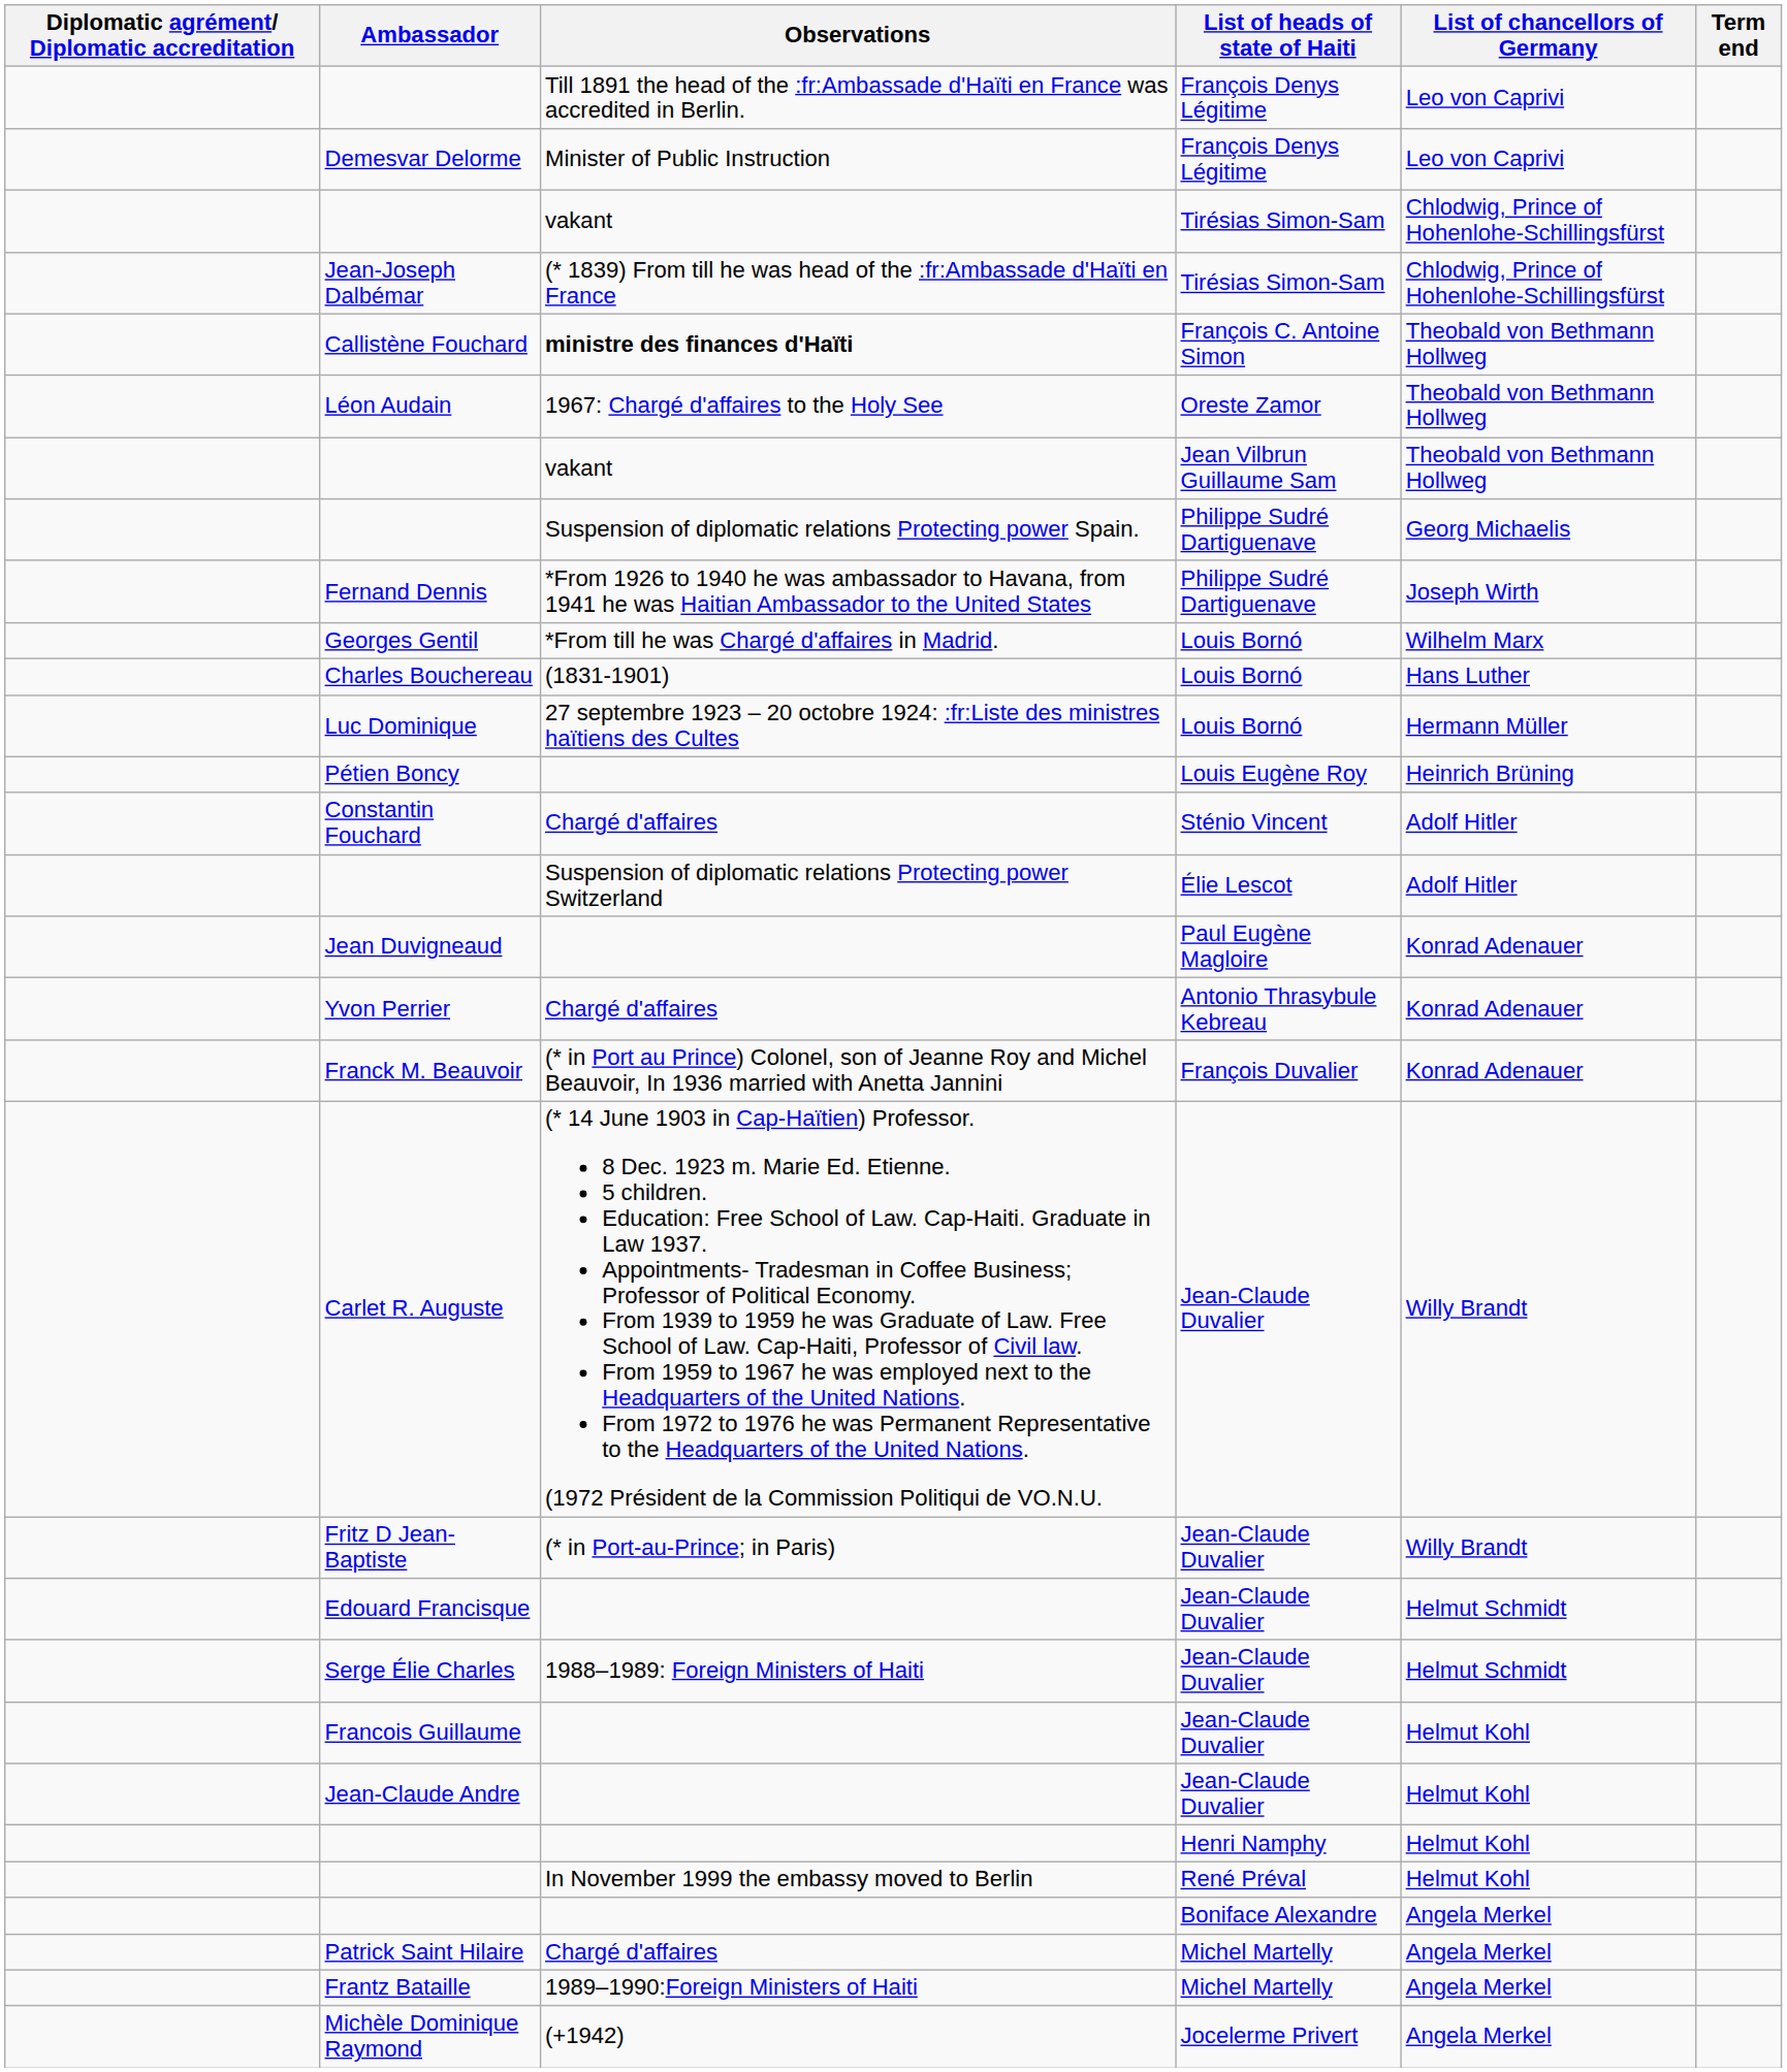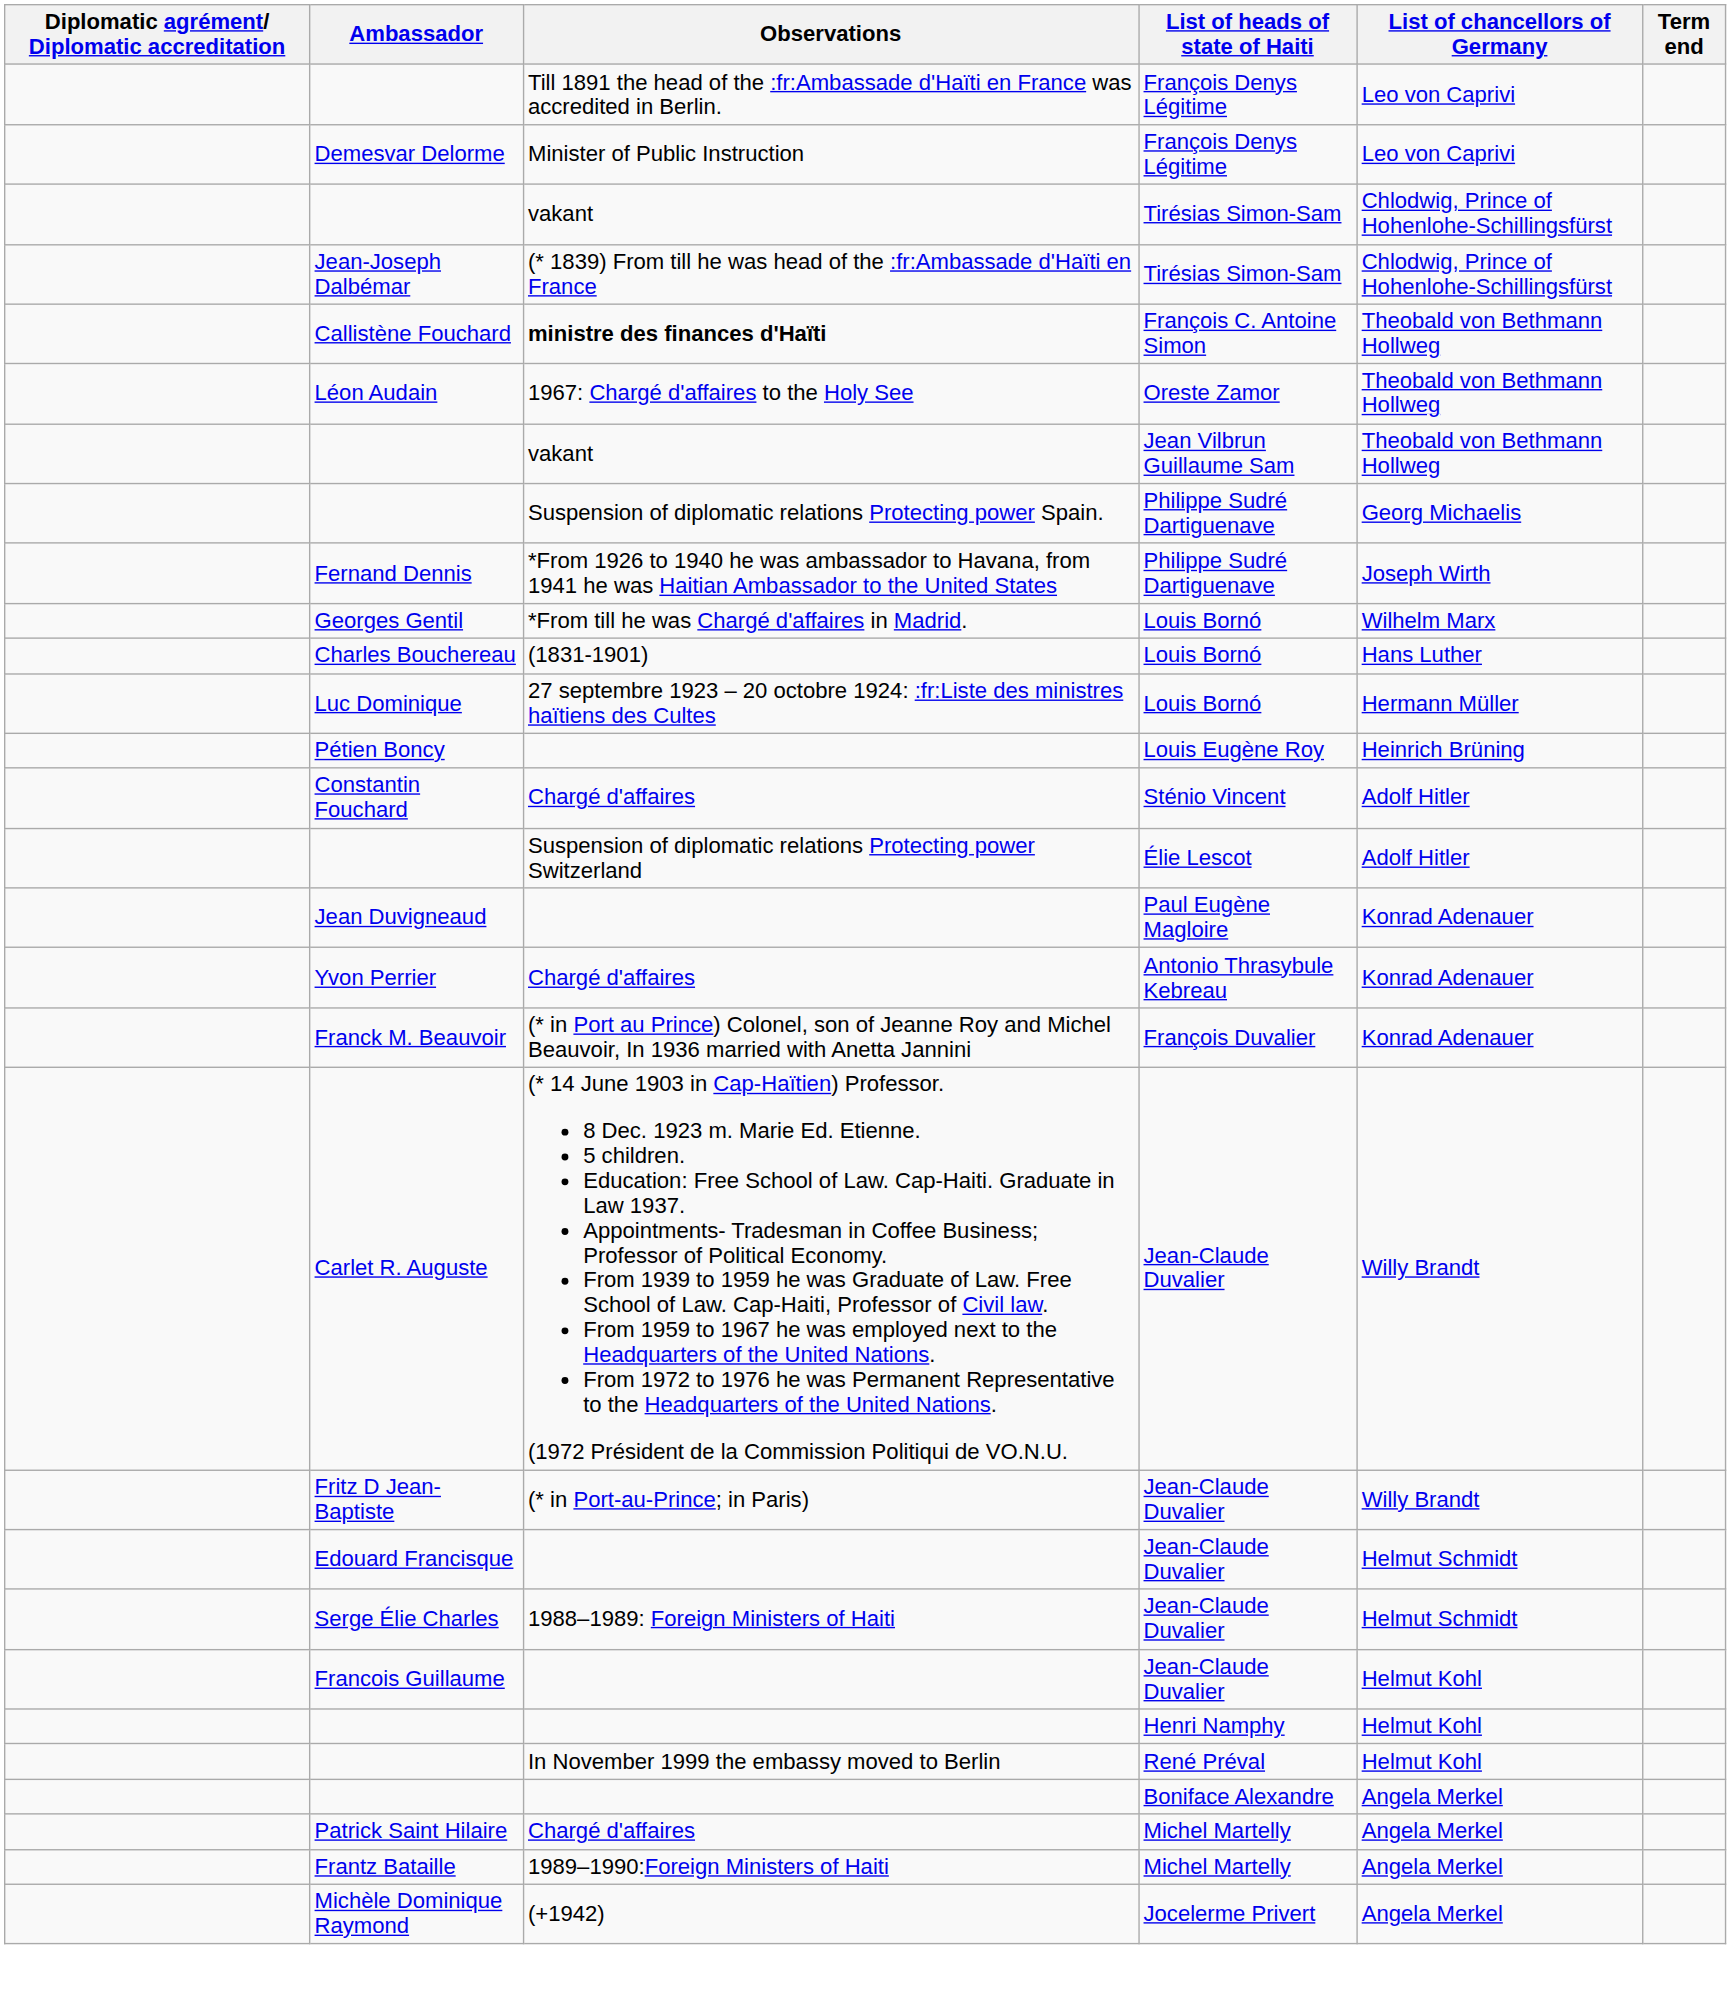 <table class="wikitable sortable">
 <tr>
 <th>Diplomatic <a href='#'>agrément</a>/  <a href='#'>Diplomatic accreditation</a></th>
 <th><a href='#'>Ambassador</a></th>
 <th>Observations</th>
 <th><a href='#'>List of heads of state of Haiti</a></th>
 <th><a href='#'>List of chancellors of Germany</a></th>
 <th>Term end</th>
 </tr>
 <tr>
 <td></td>
 <td></td>
 <td>Till 1891 the head of the <a href='#'>:fr:Ambassade d'Haïti en France</a> was accredited in Berlin.</td>
 <td><a href='#'>François Denys Légitime</a></td>
 <td><a href='#'>Leo von Caprivi</a></td>
 <td></td>
 </tr>
 <tr>
 <td></td>
 <td><a href='#'>Demesvar Delorme</a></td>
 <td>Minister of Public Instruction</td>
 <td><a href='#'>François Denys Légitime</a></td>
 <td><a href='#'>Leo von Caprivi</a></td>
 <td></td>
 </tr>
 <tr>
 <td></td>
 <td></td>
 <td>vakant</td>
 <td><a href='#'>Tirésias Simon-Sam</a></td>
 <td><a href='#'>Chlodwig, Prince of Hohenlohe-Schillingsfürst</a></td>
 <td></td>
 </tr>
 <tr>
 <td></td>
 <td><a href='#'>Jean-Joseph Dalbémar</a></td>
 <td>(* 1839) From  till  he was head of the <a href='#'>:fr:Ambassade d'Haïti en France</a></td>
 <td><a href='#'>Tirésias Simon-Sam</a></td>
 <td><a href='#'>Chlodwig, Prince of Hohenlohe-Schillingsfürst</a></td>
 <td></td>
 </tr>
 <tr>
 <td></td>
 <td><a href='#'>Callistène Fouchard</a></td>
 <td><strong>ministre des finances d'Haïti</strong></td>
 <td><a href='#'>François C. Antoine Simon</a></td>
 <td><a href='#'>Theobald von Bethmann Hollweg</a></td>
 <td></td>
 </tr>
 <tr>
 <td></td>
 <td><a href='#'>Léon Audain</a></td>
 <td>1967: <a href='#'>Chargé d'affaires</a> to the <a href='#'>Holy See</a></td>
 <td><a href='#'>Oreste Zamor</a></td>
 <td><a href='#'>Theobald von Bethmann Hollweg</a></td>
 <td></td>
 </tr>
 <tr>
 <td></td>
 <td></td>
 <td>vakant</td>
 <td><a href='#'>Jean Vilbrun Guillaume Sam</a></td>
 <td><a href='#'>Theobald von Bethmann Hollweg</a></td>
 <td></td>
 </tr>
 <tr>
 <td></td>
 <td></td>
 <td>Suspension of diplomatic relations <a href='#'>Protecting power</a> Spain.</td>
 <td><a href='#'>Philippe Sudré Dartiguenave</a></td>
 <td><a href='#'>Georg Michaelis</a></td>
 <td></td>
 </tr>
 <tr>
 <td></td>
 <td><a href='#'>Fernand Dennis</a></td>
 <td>*From 1926 to 1940 he was ambassador to Havana, from 1941 he was <a href='#'>Haitian Ambassador to the United States</a></td>
 <td><a href='#'>Philippe Sudré Dartiguenave</a></td>
 <td><a href='#'>Joseph Wirth</a></td>
 <td></td>
 </tr>
 <tr>
 <td></td>
 <td><a href='#'>Georges Gentil</a></td>
 <td>*From  till  he was <a href='#'>Chargé d'affaires</a> in <a href='#'>Madrid</a>.</td>
 <td><a href='#'>Louis Bornó</a></td>
 <td><a href='#'>Wilhelm Marx</a></td>
 <td></td>
 </tr>
 <tr>
 <td></td>
 <td><a href='#'>Charles Bouchereau</a></td>
 <td>(1831-1901) </td>
 <td><a href='#'>Louis Bornó</a></td>
 <td><a href='#'>Hans Luther</a></td>
 <td></td>
 </tr>
 <tr>
 <td></td>
 <td><a href='#'>Luc Dominique</a></td>
 <td>27 septembre 1923 – 20 octobre 1924: <a href='#'>:fr:Liste des ministres haïtiens des Cultes</a></td>
 <td><a href='#'>Louis Bornó</a></td>
 <td><a href='#'>Hermann Müller</a></td>
 <td></td>
 </tr>
 <tr>
 <td></td>
 <td><a href='#'>Pétien Boncy</a></td>
 <td></td>
 <td><a href='#'>Louis Eugène Roy</a></td>
 <td><a href='#'>Heinrich Brüning</a></td>
 <td></td>
 </tr>
 <tr>
 <td></td>
 <td><a href='#'>Constantin Fouchard</a></td>
 <td><a href='#'>Chargé d'affaires</a></td>
 <td><a href='#'>Sténio Vincent</a></td>
 <td><a href='#'>Adolf Hitler</a></td>
 <td></td>
 </tr>
 <tr>
 <td></td>
 <td></td>
 <td>Suspension of diplomatic relations <a href='#'>Protecting power</a> Switzerland</td>
 <td><a href='#'>Élie Lescot</a></td>
 <td><a href='#'>Adolf Hitler</a></td>
 <td></td>
 </tr>
 <tr>
 <td></td>
 <td><a href='#'>Jean Duvigneaud</a></td>
 <td></td>
 <td><a href='#'>Paul Eugène Magloire</a></td>
 <td><a href='#'>Konrad Adenauer</a></td>
 <td></td>
 </tr>
 <tr>
 <td></td>
 <td><a href='#'>Yvon Perrier</a></td>
 <td><a href='#'>Chargé d'affaires</a></td>
 <td><a href='#'>Antonio Thrasybule Kebreau</a></td>
 <td><a href='#'>Konrad Adenauer</a></td>
 <td></td>
 </tr>
 <tr>
 <td></td>
 <td><a href='#'>Franck M. Beauvoir</a></td>
 <td>(* in <a href='#'>Port au Prince</a>) Colonel, son of Jeanne Roy and Michel Beauvoir, In 1936 married with Anetta Jannini</td>
 <td><a href='#'>François Duvalier</a></td>
 <td><a href='#'>Konrad Adenauer</a></td>
 <td></td>
 </tr>
 <tr>
 <td></td>
 <td><a href='#'>Carlet R. Auguste</a></td>
 <td>(* 14 June 1903 in <a href='#'>Cap-Haïtien</a>) Professor.<br><ul><li>8 Dec. 1923 m. Marie Ed. Etienne.</li><li>5 children.</li><li>Education: Free School of Law. Cap-Haiti. Graduate in Law 1937.</li><li>Appointments- Tradesman in Coffee Business; Professor of Political Economy.</li><li>From 1939 to 1959 he was Graduate of Law. Free School of Law. Cap-Haiti, Professor of <a href='#'>Civil law</a>.</li><li>From 1959 to 1967 he was employed next to the <a href='#'>Headquarters of the United Nations</a>.</li><li>From 1972 to 1976 he was Permanent Representative to the <a href='#'>Headquarters of the United Nations</a>.</li></ul>(1972 Président de la Commission Politiqui de VO.N.U.</td>
 <td><a href='#'>Jean-Claude Duvalier</a></td>
 <td><a href='#'>Willy Brandt</a></td>
 <td></td>
 </tr>
 <tr>
 <td></td>
 <td><a href='#'>Fritz D Jean-Baptiste</a></td>
 <td>(*  in <a href='#'>Port-au-Prince</a>;  in Paris)</td>
 <td><a href='#'>Jean-Claude Duvalier</a></td>
 <td><a href='#'>Willy Brandt</a></td>
 <td></td>
 </tr>
 <tr>
 <td></td>
 <td><a href='#'>Edouard Francisque</a></td>
 <td></td>
 <td><a href='#'>Jean-Claude Duvalier</a></td>
 <td><a href='#'>Helmut Schmidt</a></td>
 <td></td>
 </tr>
 <tr>
 <td></td>
 <td><a href='#'>Serge Élie Charles</a></td>
 <td>1988–1989: <a href='#'>Foreign Ministers of Haiti</a></td>
 <td><a href='#'>Jean-Claude Duvalier</a></td>
 <td><a href='#'>Helmut Schmidt</a></td>
 <td></td>
 </tr>
 <tr>
 <td></td>
 <td><a href='#'>Francois Guillaume</a></td>
 <td></td>
 <td><a href='#'>Jean-Claude Duvalier</a></td>
 <td><a href='#'>Helmut Kohl</a></td>
 <td></td>
 </tr>
 <tr>
 <td></td>
-<td><a href='#'>Jean-Claude Andre</a></td>
-<td></td>
-<td><a href='#'>Jean-Claude Duvalier</a></td>
-<td><a href='#'>Helmut Kohl</a></td>
-<td></td>
-</tr>
-<tr>
-<td></td>
 <td></td>
 <td></td>
 <td><a href='#'>Henri Namphy</a></td>
 <td><a href='#'>Helmut Kohl</a></td>
 <td></td>
 </tr>
 <tr>
 <td></td>
 <td></td>
 <td>In November 1999 the embassy moved to Berlin</td>
 <td><a href='#'>René Préval</a></td>
 <td><a href='#'>Helmut Kohl</a></td>
 <td></td>
 </tr>
 <tr>
 <td></td>
 <td></td>
 <td></td>
 <td><a href='#'>Boniface Alexandre</a></td>
 <td><a href='#'>Angela Merkel</a></td>
 <td></td>
 </tr>
 <tr>
 <td></td>
 <td><a href='#'>Patrick Saint Hilaire</a></td>
 <td><a href='#'>Chargé d'affaires</a></td>
 <td><a href='#'>Michel Martelly</a></td>
 <td><a href='#'>Angela Merkel</a></td>
 <td></td>
 </tr>
 <tr>
 <td></td>
 <td><a href='#'>Frantz Bataille</a></td>
 <td>1989–1990:<a href='#'>Foreign Ministers of Haiti</a></td>
 <td><a href='#'>Michel Martelly</a></td>
 <td><a href='#'>Angela Merkel</a></td>
 <td></td>
 </tr>
 <tr>
 <td></td>
 <td><a href='#'>Michèle Dominique Raymond</a></td>
 <td>(+1942)</td>
 <td><a href='#'>Jocelerme Privert</a></td>
 <td><a href='#'>Angela Merkel</a></td>
 <td></td>
 </tr>
 </table>
